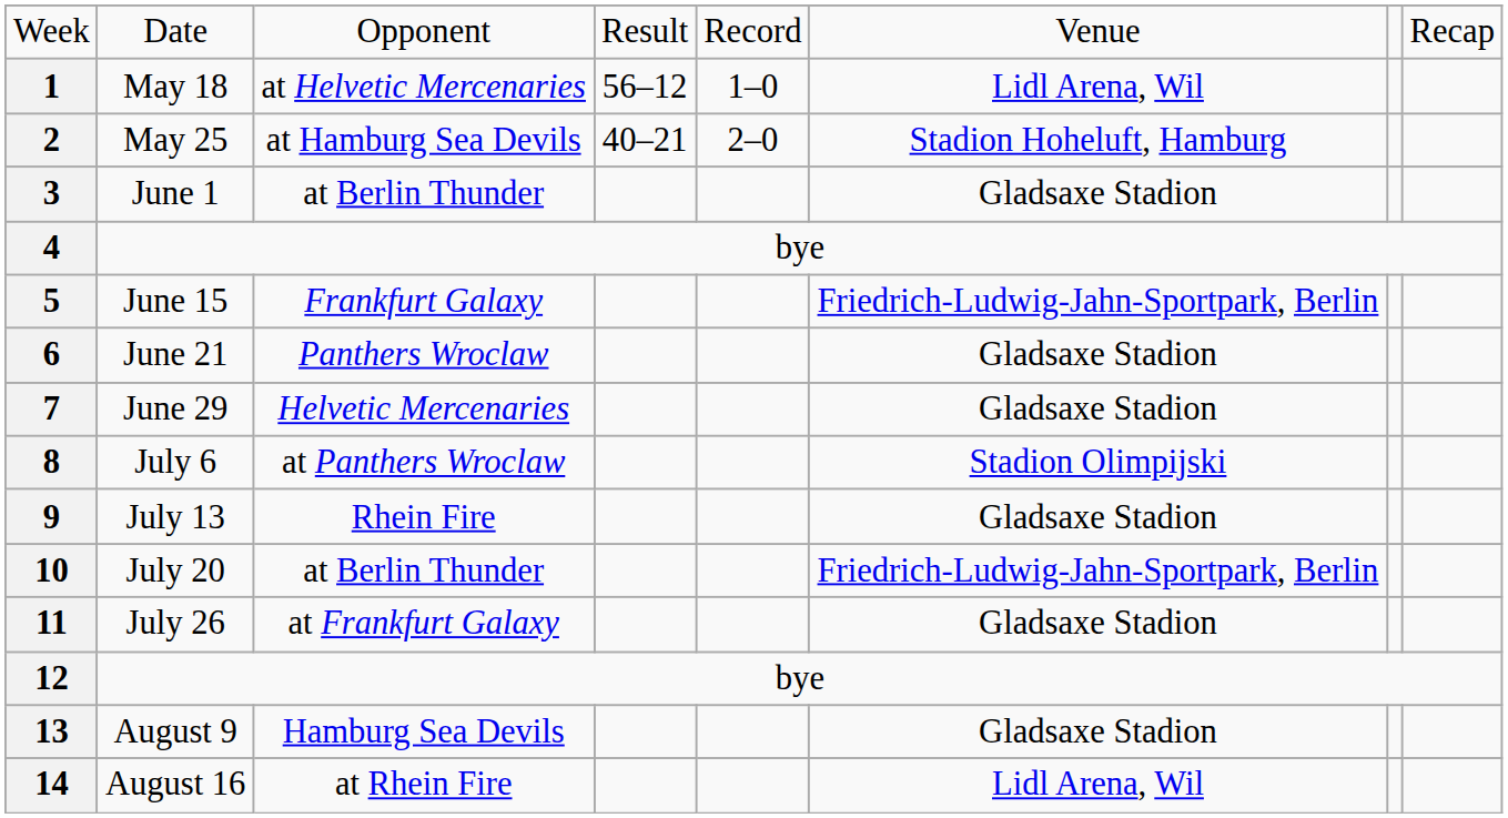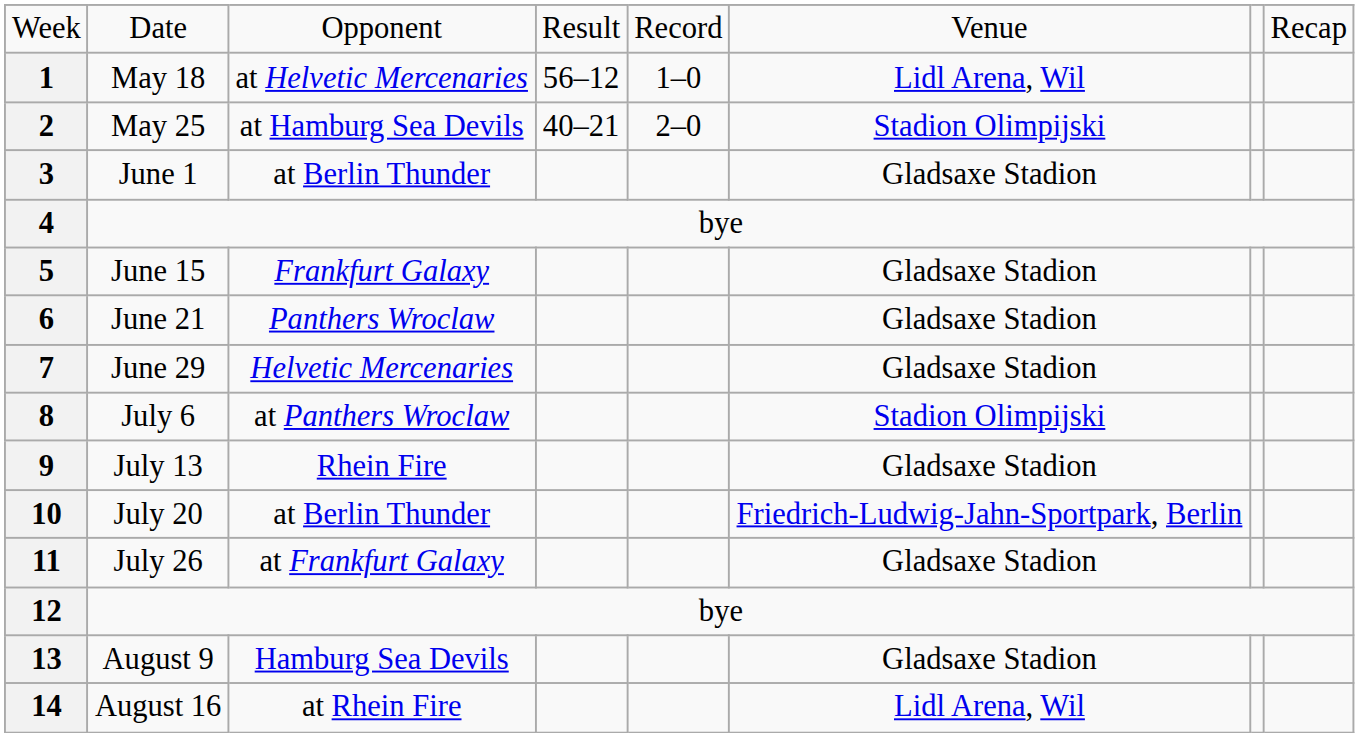 <table class="wikitable" style="text-align:center">
 <tr>
 <td>Week</td>
 <td>Date</td>
 <td>Opponent</td>
 <td>Result</td>
 <td>Record</td>
 <td>Venue</td>
 <td></td>
 <td>Recap</td>
 </tr>
 <tr>
 <th>1</th>
 <td>May 18</td>
 <td>at <em><a href='#'>Helvetic Mercenaries</a></em></td>
 <td>56–12</td>
 <td>1–0</td>
 <td><a href='#'>Lidl Arena</a>, <a href='#'>Wil</a></td>
 <td></td>
 <td></td>
 </tr>
 <tr>
 <th>2</th>
 <td>May 25</td>
 <td>at <a href='#'>Hamburg Sea Devils</a></td>
 <td>40–21</td>
 <td>2–0</td>
-<td><a href='#'>Stadion Hoheluft</a>, <a href='#'>Hamburg</a></td>
+<td><a href='#'>Stadion Olimpijski</a></td>
 <td></td>
 <td></td>
 </tr>
 <tr>
 <th>3</th>
 <td>June 1</td>
 <td>at <a href='#'>Berlin Thunder</a></td>
 <td></td>
 <td></td>
 <td>Gladsaxe Stadion</td>
 <td></td>
 <td></td>
 </tr>
 <tr>
 <th>4</th>
 <td colspan=7>bye</td>
 </tr>
 <tr>
 <th>5</th>
 <td>June 15</td>
 <td><em><a href='#'>Frankfurt Galaxy</a></em></td>
 <td></td>
 <td></td>
-<td><a href='#'>Friedrich-Ludwig-Jahn-Sportpark</a>, <a href='#'>Berlin</a></td>
+<td>Gladsaxe Stadion</td>
 <td></td>
 <td></td>
 </tr>
 <tr>
 <th>6</th>
 <td>June 21</td>
 <td><em><a href='#'>Panthers Wroclaw</a></em></td>
 <td></td>
 <td></td>
 <td>Gladsaxe Stadion</td>
 <td></td>
 <td></td>
 </tr>
 <tr>
 <th>7</th>
 <td>June 29</td>
 <td><em><a href='#'>Helvetic Mercenaries</a></em></td>
 <td></td>
 <td></td>
 <td>Gladsaxe Stadion</td>
 <td></td>
 <td></td>
 </tr>
 <tr>
 <th>8</th>
 <td>July 6</td>
 <td>at <em><a href='#'>Panthers Wroclaw</a></em></td>
 <td></td>
 <td></td>
 <td><a href='#'>Stadion Olimpijski</a></td>
 <td></td>
 <td></td>
 </tr>
 <tr>
 <th>9</th>
 <td>July 13</td>
 <td><a href='#'>Rhein Fire</a></td>
 <td></td>
 <td></td>
 <td>Gladsaxe Stadion</td>
 <td></td>
 <td></td>
 </tr>
 <tr>
 <th>10</th>
 <td>July 20</td>
 <td>at <a href='#'>Berlin Thunder</a></td>
 <td></td>
 <td></td>
 <td><a href='#'>Friedrich-Ludwig-Jahn-Sportpark</a>, <a href='#'>Berlin</a></td>
 <td></td>
 <td></td>
 </tr>
 <tr>
 <th>11</th>
 <td>July 26</td>
 <td>at <em><a href='#'>Frankfurt Galaxy</a></em></td>
 <td></td>
 <td></td>
 <td>Gladsaxe Stadion</td>
 <td></td>
 <td></td>
 </tr>
 <tr>
 <th>12</th>
 <td colspan=7>bye</td>
 </tr>
 <tr>
 <th>13</th>
 <td>August 9</td>
 <td><a href='#'>Hamburg Sea Devils</a></td>
 <td></td>
 <td></td>
 <td>Gladsaxe Stadion</td>
 <td></td>
 <td></td>
 </tr>
 <tr>
 <th>14</th>
 <td>August 16</td>
 <td>at <a href='#'>Rhein Fire</a></td>
 <td></td>
 <td></td>
 <td><a href='#'>Lidl Arena</a>, <a href='#'>Wil</a></td>
 <td></td>
 <td></td>
 </tr>
 </table>
